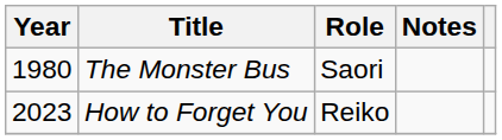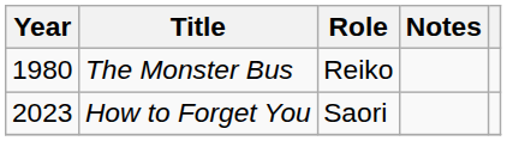 <table class="wikitable">
 <tr>
 <th>Year</th>
 <th>Title</th>
 <th>Role</th>
 <th>Notes</th>
 <th></th>
 </tr>
 <tr>
 <td>1980</td>
 <td><em>The Monster Bus</em></td>
-<td>Saori</td>
+<td>Reiko</td>
 <td></td>
 <td></td>
 </tr>
 <tr>
 <td>2023</td>
 <td><em>How to Forget You</em></td>
-<td>Reiko</td>
+<td>Saori</td>
 <td></td>
 <td></td>
 </tr>
 <tr>
 </tr>
 </table>
